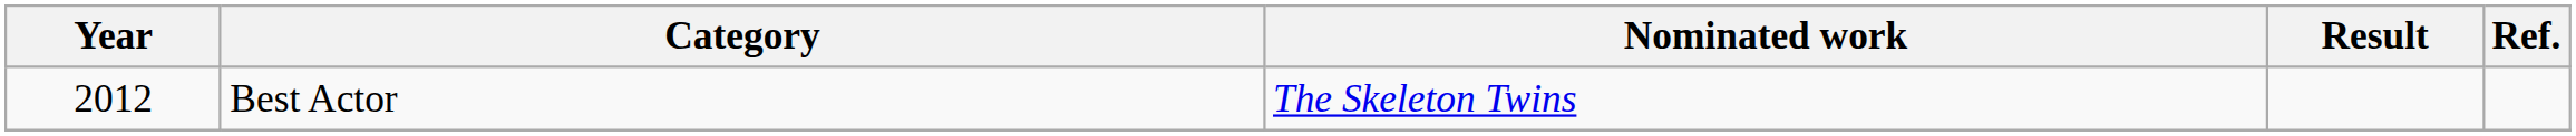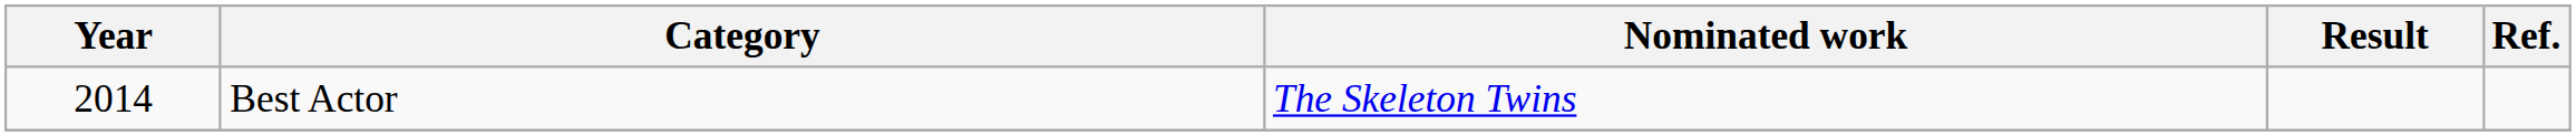 <table class=wikitable>
 <tr>
 <th scope="col" style="width:5em;">Year</th>
 <th scope="col" style="width:26em;">Category</th>
 <th scope="col" style="width:25em;">Nominated work</th>
 <th scope="col" style="width:5em;">Result</th>
 <th>Ref.</th>
 </tr>
 <tr>
-<td style="text-align:center;">2012</td>
+<td style="text-align:center;">2014</td>
 <td>Best Actor</td>
 <td><em><a href='#'>The Skeleton Twins</a></em></td>
 <td></td>
 <td></td>
 </tr>
 <tr>
 </tr>
 </table>
